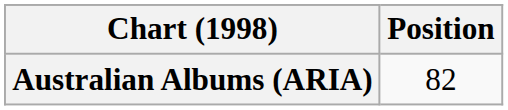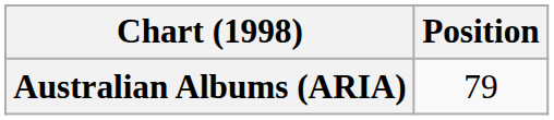 <table class="wikitable plainrowheaders" style="text-align:center">
 <tr>
 <th scope="col">Chart (1998)</th>
 <th scope="col">Position</th>
 </tr>
 <tr>
 <th scope="row">Australian Albums (ARIA)</th>
-<td>82</td>
+<td>79</td>
 </tr>
 </table>
